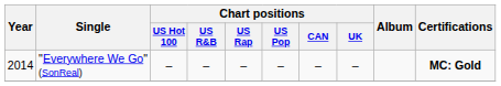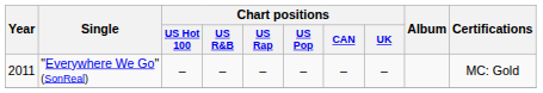 <table class="wikitable" style="text-align:center;">
 <tr>
 <th rowspan="2">Year</th>
 <th rowspan="2">Single</th>
 <th colspan="6">Chart positions</th>
 <th rowspan="2">Album</th>
 <th rowspan="2">Certifications</th>
 </tr>
 <tr style="font-size:smaller;">
 <th style="width:45px;"><a href='#'>US Hot 100</a></th>
 <th style="width:45px;"><a href='#'>US<br>R&B</a></th>
 <th style="width:45px;"><a href='#'>US<br> Rap</a></th>
 <th style="width:45px;"><a href='#'>US<br> Pop</a></th>
 <th style="width:45px;"><a href='#'>CAN</a></th>
 <th style="width:45px;"><a href='#'>UK</a></th>
 </tr>
 <tr>
-<td rowspan="1">2014</td>
+<td rowspan="1">2011</td>
 <td style="text-align:left;">"<a href='#'>Everywhere We Go</a>"<br><small>(<a href='#'>SonReal</a>)</small></td>
 <td>–</td>
 <td>–</td>
 <td>–</td>
 <td>–</td>
 <td>–</td>
 <td>–</td>
 <td></td>
-<td><strong>MC: Gold </strong></td>
+<td>MC: Gold </td>
 </tr>
 <tr>
 </tr>
 </table>
